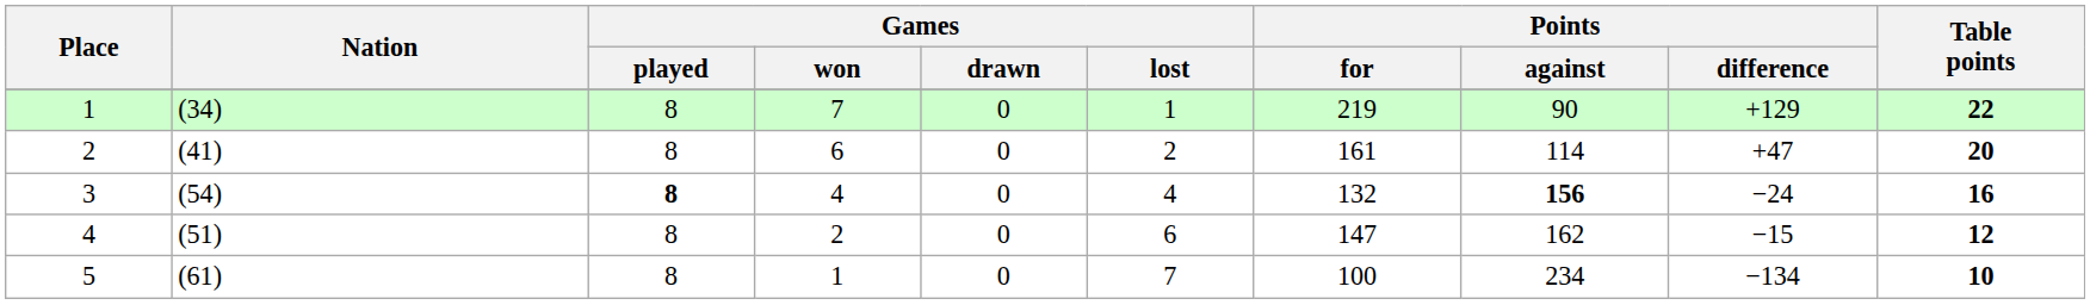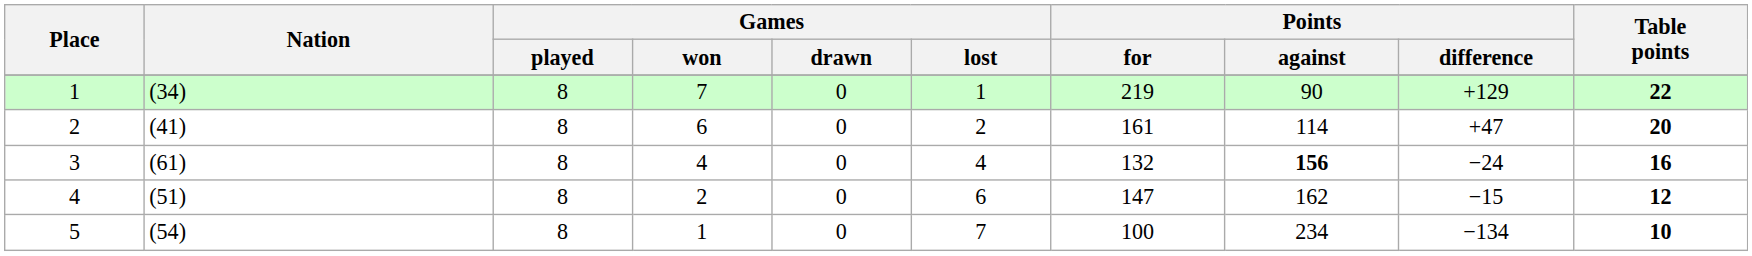 <table class="wikitable" width="100%">
 <tr>
 <th rowspan=2 width="8%">Place</th>
 <th rowspan=2 width="20%">Nation</th>
 <th colspan=4 width="32%">Games</th>
 <th colspan=3 width="30%">Points</th>
 <th rowspan=2 width="10%">Table<br>points</th>
 </tr>
 <tr>
 <th width="8%">played</th>
 <th width="8%">won</th>
 <th width="8%">drawn</th>
 <th width="8%">lost</th>
 <th width="10%">for</th>
 <th width="10%">against</th>
 <th width="10%">difference</th>
 </tr>
 <tr>
 </tr>
 <tr bgcolor=#ccffcc align=center>
 <td>1</td>
 <td align=left> (34)</td>
 <td>8</td>
 <td>7</td>
 <td>0</td>
 <td>1</td>
 <td>219</td>
 <td>90</td>
 <td>+129</td>
 <td><strong>22</strong></td>
 </tr>
 <tr bgcolor=#ffffff align=center>
 <td>2</td>
 <td align=left> (41)</td>
 <td>8</td>
 <td>6</td>
 <td>0</td>
 <td>2</td>
 <td>161</td>
 <td>114</td>
 <td>+47</td>
 <td><strong>20</strong></td>
 </tr>
 <tr bgcolor=#ffffff align=center>
 <td>3</td>
-<td align=left> (54)</td>
-<td><strong>8</strong></td>
+<td align=left> (61)</td>
+<td>8</td>
 <td>4</td>
 <td>0</td>
 <td>4</td>
 <td>132</td>
 <td><strong>156</strong></td>
 <td>−24</td>
 <td><strong>16</strong></td>
 </tr>
 <tr bgcolor=#ffffff align=center>
 <td>4</td>
 <td align=left> (51)</td>
 <td>8</td>
 <td>2</td>
 <td>0</td>
 <td>6</td>
 <td>147</td>
 <td>162</td>
 <td>−15</td>
 <td><strong>12</strong></td>
 </tr>
 <tr bgcolor=#ffffff align=center>
 <td>5</td>
-<td align=left> (61)</td>
+<td align=left> (54)</td>
 <td>8</td>
 <td>1</td>
 <td>0</td>
 <td>7</td>
 <td>100</td>
 <td>234</td>
 <td>−134</td>
 <td><strong>10</strong></td>
 </tr>
 </table>
